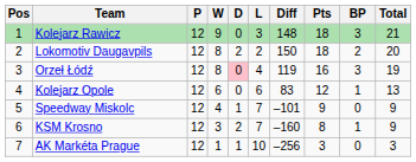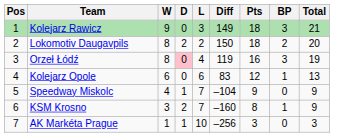 <table class="wikitable" style="font-size: 100%">
 <tr>
 <th width=20>Pos</th>
 <th width=200>Team</th>
-<th width=20>P</th>
 <th width=20>W</th>
 <th width=20>D</th>
 <th width=20>L</th>
 <th width=40>Diff</th>
 <th width=40>Pts</th>
 <th width=40>BP</th>
 <th width=40>Total</th>
 </tr>
 <tr align=center style="background:#ACE1AF;">
 <td>1</td>
 <td align="left"><a href='#'>Kolejarz Rawicz</a></td>
-<td>12</td>
 <td>9</td>
 <td>0</td>
 <td>3</td>
-<td>148</td>
+<td>149</td>
 <td>18</td>
 <td>3</td>
 <td>21</td>
 </tr>
 <tr align=center>
 <td>2</td>
 <td align="left"><a href='#'>Lokomotiv Daugavpils</a> </td>
-<td>12</td>
 <td>8</td>
 <td>2</td>
 <td>2</td>
 <td>150</td>
 <td>18</td>
 <td>2</td>
 <td>20</td>
 </tr>
 <tr align=center>
 <td>3</td>
 <td align="left"><a href='#'>Orzeł Łódź</a></td>
-<td>12</td>
 <td>8</td>
 <td style="background: pink;">0</td>
 <td>4</td>
 <td>119</td>
 <td>16</td>
 <td>3</td>
 <td>19</td>
 </tr>
 <tr align=center>
 <td>4</td>
 <td align="left"><a href='#'>Kolejarz Opole</a></td>
-<td>12</td>
 <td>6</td>
 <td>0</td>
 <td>6</td>
 <td>83</td>
 <td>12</td>
 <td>1</td>
 <td>13</td>
 </tr>
 <tr align=center>
 <td>5</td>
 <td align="left"><a href='#'>Speedway Miskolc</a> </td>
-<td>12</td>
 <td>4</td>
 <td>1</td>
 <td>7</td>
-<td>–101</td>
+<td>–104</td>
 <td>9</td>
 <td>0</td>
 <td>9</td>
 </tr>
 <tr align=center>
 <td>6</td>
 <td align="left"><a href='#'>KSM Krosno</a></td>
-<td>12</td>
 <td>3</td>
 <td>2</td>
 <td>7</td>
 <td>–160</td>
 <td>8</td>
 <td>1</td>
 <td>9</td>
 </tr>
 <tr align=center>
 <td>7</td>
 <td align="left"><a href='#'>AK Markéta Prague</a> </td>
-<td>12</td>
 <td>1</td>
 <td>1</td>
 <td>10</td>
 <td>–256</td>
 <td>3</td>
 <td>0</td>
 <td>3</td>
 </tr>
 </table>
